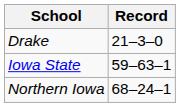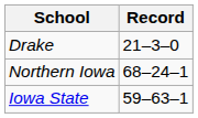 <table class="wikitable">
 <tr>
 <th>School</th>
 <th>Record<br></th>
 </tr>
 <tr>
 <td><em>Drake</em></td>
 <td>21–3–0</td>
 </tr>
 <tr>
+<td><em>Northern Iowa</em></td>
+<td>68–24–1</td>
+</tr>
+<tr>
 <td><em><a href='#'>Iowa State</a></em></td>
 <td>59–63–1</td>
 </tr>
-<tr>
-<td><em>Northern Iowa</em></td>
-<td>68–24–1</td>
-</tr>
 </table>
